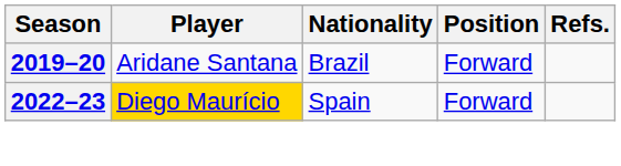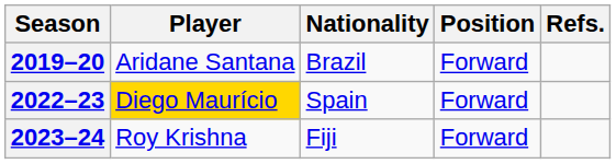 <table class="wikitable sortable">
 <tr>
 <th scope="col">Season</th>
 <th scope="col">Player</th>
 <th scope="col">Nationality</th>
 <th scope="col">Position</th>
 <th scope="col" class="unsortable">Refs.</th>
 </tr>
 <tr>
 <th scope="row" style="text-align:center"><a href='#'>2019–20</a></th>
 <td><a href='#'>Aridane Santana</a></td>
 <td> <a href='#'>Brazil</a></td>
 <td><a href='#'>Forward</a></td>
 <td></td>
 </tr>
 <tr>
 <th scope="row" style="text-align:center"><a href='#'>2022–23</a></th>
 <td style="background: gold;"><a href='#'>Diego Maurício</a></td>
 <td> <a href='#'>Spain</a></td>
 <td><a href='#'>Forward</a></td>
 <td></td>
 </tr>
+<tr>
+<th scope="row" style="text-align:center"><a href='#'>2023–24</a></th>
+<td><a href='#'>Roy Krishna</a></td>
+<td> <a href='#'>Fiji</a></td>
+<td><a href='#'>Forward</a></td>
+<td></td>
+</tr>
 </table>
